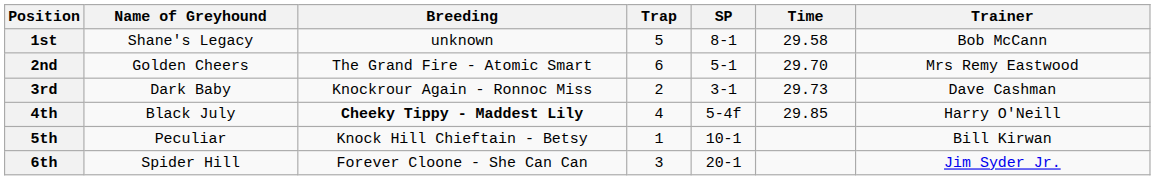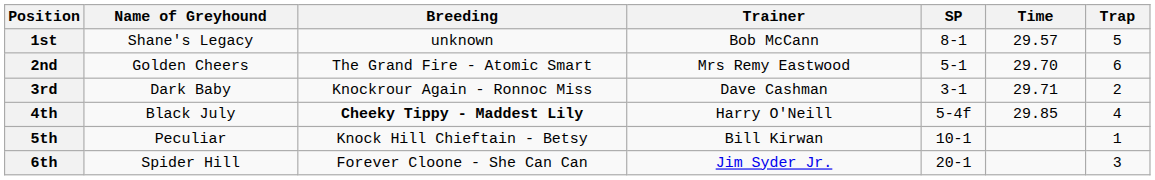 <table class="wikitable" style="text-align: center">
 <tr>
 <th width=50>Position</th>
 <th width=180>Name of Greyhound</th>
 <th width=280>Breeding</th>
-<th width=50>Trap</th>
+<th width=250>Trainer</th>
 <th width=50>SP</th>
 <th width=80>Time</th>
-<th width=250>Trainer</th>
+<th width=50>Trap</th>
 </tr>
 <tr>
 <th>1st</th>
 <td>Shane's Legacy</td>
 <td>unknown</td>
+<td>Bob McCann</td>
+<td>8-1</td>
+<td>29.57</td>
 <td>5</td>
-<td>8-1</td>
-<td>29.58</td>
-<td>Bob McCann</td>
 </tr>
 <tr>
 <th>2nd</th>
 <td>Golden Cheers</td>
 <td>The Grand Fire - Atomic Smart</td>
-<td>6</td>
+<td>Mrs Remy Eastwood</td>
 <td>5-1</td>
 <td>29.70</td>
-<td>Mrs Remy Eastwood</td>
+<td>6</td>
 </tr>
 <tr>
 <th>3rd</th>
 <td>Dark Baby</td>
 <td>Knockrour Again - Ronnoc Miss</td>
+<td>Dave Cashman</td>
+<td>3-1</td>
+<td>29.71</td>
 <td>2</td>
-<td>3-1</td>
-<td>29.73</td>
-<td>Dave Cashman</td>
 </tr>
 <tr>
 <th>4th</th>
 <td>Black July</td>
 <td><strong>Cheeky Tippy - Maddest Lily</strong></td>
-<td>4</td>
+<td>Harry O'Neill</td>
 <td>5-4f</td>
 <td>29.85</td>
-<td>Harry O'Neill</td>
+<td>4</td>
 </tr>
 <tr>
 <th>5th</th>
 <td>Peculiar</td>
 <td>Knock Hill Chieftain - Betsy</td>
-<td>1</td>
+<td>Bill Kirwan</td>
 <td>10-1</td>
 <td></td>
-<td>Bill Kirwan</td>
+<td>1</td>
 </tr>
 <tr>
 <th>6th</th>
 <td>Spider Hill</td>
 <td>Forever Cloone - She Can Can</td>
-<td>3</td>
+<td><a href='#'>Jim Syder Jr.</a></td>
 <td>20-1</td>
 <td></td>
-<td><a href='#'>Jim Syder Jr.</a></td>
+<td>3</td>
 </tr>
 </table>
